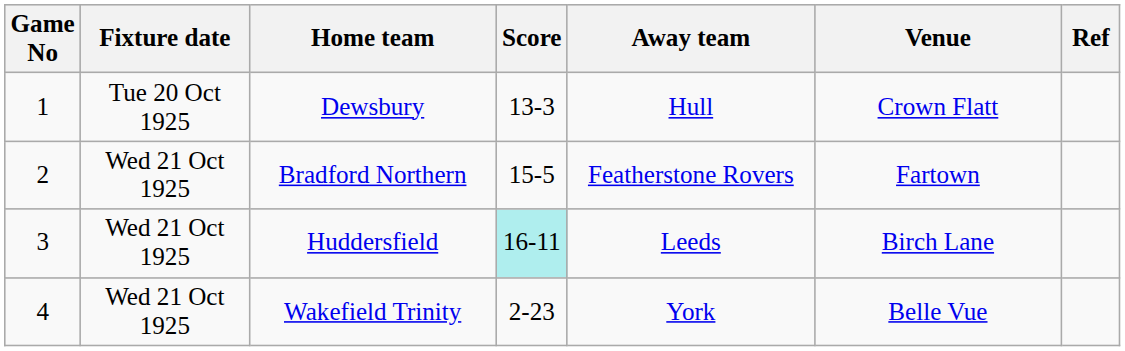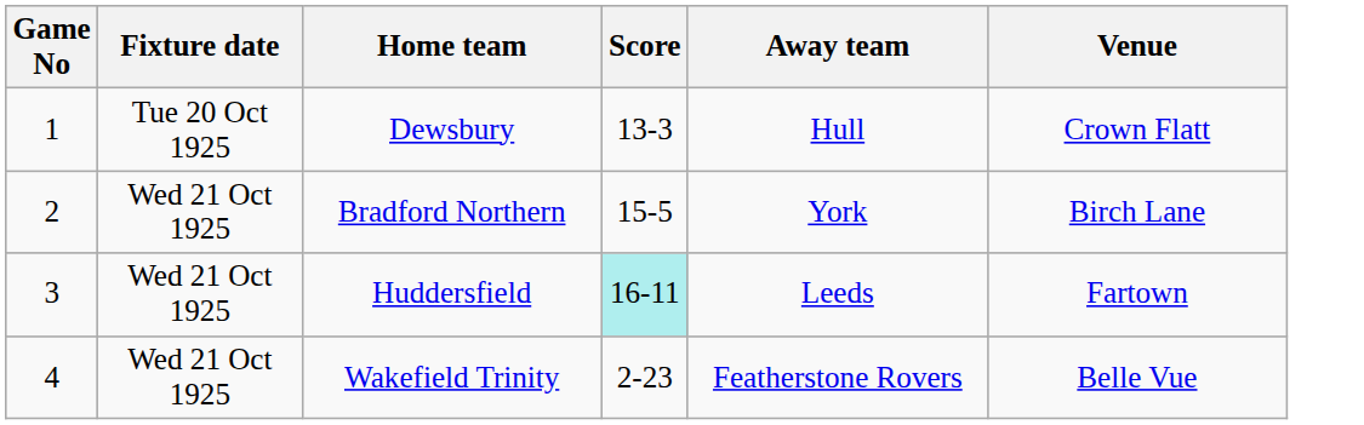 <table class="wikitable" style="text-align:center;">
 <tr>
 <th width=20 abbr="No">Game No</th>
 <th width=100 abbr="Date">Fixture date</th>
 <th width=150 abbr="Home team">Home team</th>
 <th width=20 abbr="Score">Score</th>
 <th width=150 abbr="Away team">Away team</th>
 <th width=150 abbr="Venue">Venue</th>
-<th width=30 abbr="Ref">Ref</th>
 </tr>
 <tr>
 <td>1</td>
 <td>Tue 20 Oct 1925</td>
 <td><a href='#'>Dewsbury</a></td>
 <td>13-3</td>
 <td><a href='#'>Hull</a></td>
 <td><a href='#'>Crown Flatt</a></td>
-<td></td>
 </tr>
 <tr>
 <td>2</td>
 <td>Wed 21 Oct 1925</td>
 <td><a href='#'>Bradford Northern</a></td>
 <td>15-5</td>
-<td><a href='#'>Featherstone Rovers</a></td>
-<td><a href='#'>Fartown</a></td>
-<td></td>
+<td><a href='#'>York</a></td>
+<td><a href='#'>Birch Lane</a></td>
 </tr>
 <tr>
 <td>3</td>
 <td>Wed 21 Oct 1925</td>
 <td><a href='#'>Huddersfield</a></td>
 <td style="background: paleturquoise;">16-11</td>
 <td><a href='#'>Leeds</a></td>
-<td><a href='#'>Birch Lane</a></td>
-<td></td>
+<td><a href='#'>Fartown</a></td>
 </tr>
 <tr>
 <td>4</td>
 <td>Wed 21 Oct 1925</td>
 <td><a href='#'>Wakefield Trinity</a></td>
 <td>2-23</td>
-<td><a href='#'>York</a></td>
+<td><a href='#'>Featherstone Rovers</a></td>
 <td><a href='#'>Belle Vue</a></td>
-<td></td>
 </tr>
 </table>
